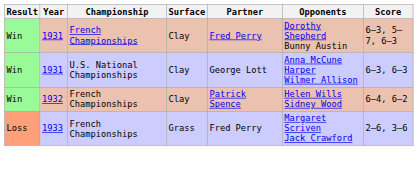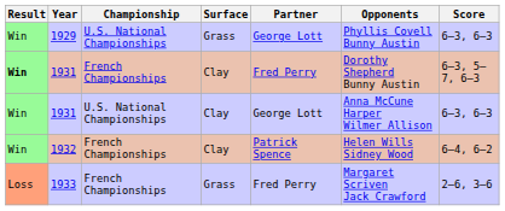 <table class="sortable wikitable">
 <tr>
 <th style="width:40px">Result</th>
 <th style="width:40px">Year</th>
 <th style="width:200px">Championship</th>
 <th style="width:50px">Surface</th>
 <th style="width:180px">Partner</th>
 <th style="width:180px">Opponents</th>
 <th style="width:110px" class="unsortable">Score</th>
 </tr>
+<tr style="background:#ccf;">
+<td style="background:#98fb98;">Win</td>
+<td><a href='#'>1929</a></td>
+<td><a href='#'>U.S. National Championships</a></td>
+<td>Grass</td>
+<td> <a href='#'>George Lott</a></td>
+<td> <a href='#'>Phyllis Covell</a> <br>  <a href='#'>Bunny Austin</a></td>
+<td>6–3, 6–3</td>
+</tr>
 <tr style="background:#ebc2af;">
-<td style="background:#98fb98;">Win</td>
+<td style="background:#98fb98;"><strong>Win</strong></td>
 <td><a href='#'>1931</a></td>
 <td><a href='#'>French Championships</a></td>
 <td>Clay</td>
 <td> <a href='#'>Fred Perry</a></td>
 <td> <a href='#'>Dorothy Shepherd</a> <br>  Bunny Austin</td>
 <td>6–3, 5–7, 6–3</td>
 </tr>
 <tr style="background:#ccf;">
 <td style="background:#98fb98;">Win</td>
 <td><a href='#'>1931</a></td>
 <td>U.S. National Championships</td>
 <td>Clay</td>
 <td> George Lott</td>
 <td> <a href='#'>Anna McCune Harper</a> <br>  <a href='#'>Wilmer Allison</a></td>
 <td>6–3, 6–3</td>
 </tr>
 <tr style="background:#ebc2af;">
 <td style="background:#98fb98;">Win</td>
 <td><a href='#'>1932</a></td>
 <td>French Championships</td>
 <td>Clay</td>
 <td> <a href='#'>Patrick Spence</a></td>
 <td> <a href='#'>Helen Wills</a> <br>  <a href='#'>Sidney Wood</a></td>
 <td>6–4, 6–2</td>
 </tr>
 <tr style="background:#ccf;">
 <td style="background:#ffa07a;">Loss</td>
 <td><a href='#'>1933</a></td>
 <td>French Championships</td>
 <td>Grass</td>
 <td> Fred Perry</td>
 <td> <a href='#'>Margaret Scriven</a> <br>  <a href='#'>Jack Crawford</a></td>
 <td>2–6, 3–6</td>
 </tr>
 </table>
